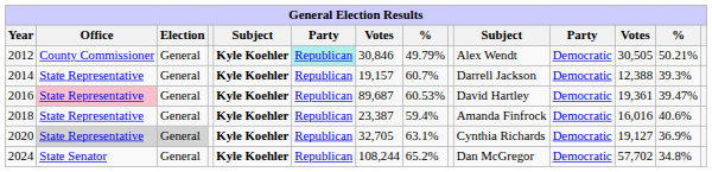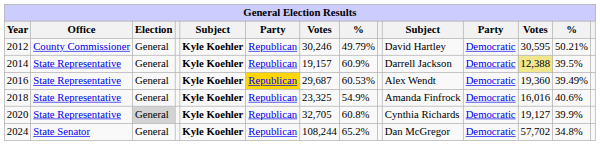 <table class="wikitable collapsible">
 <tr bgcolor="#cccccc">
 <th colspan="24" style="background: #ccccff;">General Election Results</th>
 </tr>
 <tr>
 <th><strong>Year</strong></th>
 <th><strong>Office</strong></th>
 <th><strong>Election</strong></th>
 <th></th>
 <th><strong>Subject</strong></th>
 <th><strong>Party</strong></th>
 <th><strong>Votes</strong></th>
 <th><strong>%</strong></th>
 <th></th>
 <th><strong>Subject</strong></th>
 <th><strong>Party</strong></th>
 <th><strong>Votes</strong></th>
 <th><strong>%</strong></th>
 <th></th>
 </tr>
 <tr>
 <td>2012</td>
 <td><a href='#'>County Commissioner</a></td>
 <td>General</td>
 <td></td>
 <td><strong>Kyle Koehler</strong></td>
-<td style="background: paleturquoise;"><a href='#'>Republican</a></td>
-<td>30,846</td>
+<td><a href='#'>Republican</a></td>
+<td>30,246</td>
 <td>49.79%</td>
 <td></td>
-<td>Alex Wendt</td>
+<td>David Hartley</td>
 <td><a href='#'>Democratic</a></td>
-<td>30,505</td>
+<td>30,595</td>
 <td>50.21%</td>
 <td></td>
 </tr>
 <tr>
 <td>2014</td>
 <td><a href='#'>State Representative</a></td>
 <td>General</td>
 <td></td>
 <td><strong>Kyle Koehler</strong></td>
 <td><a href='#'>Republican</a></td>
 <td>19,157</td>
-<td>60.7%</td>
+<td>60.9%</td>
 <td></td>
 <td>Darrell Jackson</td>
 <td><a href='#'>Democratic</a></td>
-<td>12,388</td>
-<td>39.3%</td>
+<td style="background: khaki;">12,388</td>
+<td>39.5%</td>
 <td></td>
 </tr>
 <tr>
 <td>2016</td>
-<td style="background: pink;"><a href='#'>State Representative</a></td>
+<td><a href='#'>State Representative</a></td>
 <td>General</td>
 <td></td>
 <td><strong>Kyle Koehler</strong></td>
-<td><a href='#'>Republican</a></td>
-<td>89,687</td>
+<td style="background: gold;"><a href='#'>Republican</a></td>
+<td>29,687</td>
 <td>60.53%</td>
 <td></td>
-<td>David Hartley</td>
+<td>Alex Wendt</td>
 <td><a href='#'>Democratic</a></td>
-<td>19,361</td>
-<td>39.47%</td>
+<td>19,360</td>
+<td>39.49%</td>
 <td></td>
 </tr>
 <tr>
 <td>2018</td>
 <td><a href='#'>State Representative</a></td>
 <td>General</td>
 <td></td>
 <td><strong>Kyle Koehler</strong></td>
 <td><a href='#'>Republican</a></td>
-<td>23,387</td>
-<td>59.4%</td>
+<td>23,325</td>
+<td>54.9%</td>
 <td></td>
 <td>Amanda Finfrock</td>
 <td><a href='#'>Democratic</a></td>
 <td>16,016</td>
 <td>40.6%</td>
 <td></td>
 </tr>
 <tr>
 <td>2020</td>
-<td style="background: lightgrey;"><a href='#'>State Representative</a></td>
+<td><a href='#'>State Representative</a></td>
 <td style="background: lightgrey;">General</td>
 <td></td>
 <td><strong>Kyle Koehler</strong></td>
 <td><a href='#'>Republican</a></td>
 <td>32,705</td>
-<td>63.1%</td>
+<td>60.8%</td>
 <td></td>
 <td>Cynthia Richards</td>
 <td><a href='#'>Democratic</a></td>
 <td>19,127</td>
-<td>36.9%</td>
+<td>39.9%</td>
 <td></td>
 </tr>
 <tr>
 <td>2024</td>
 <td><a href='#'>State Senator</a></td>
 <td>General</td>
 <td></td>
 <td><strong>Kyle Koehler</strong></td>
 <td><a href='#'>Republican</a></td>
 <td>108,244</td>
 <td>65.2%</td>
 <td></td>
 <td>Dan McGregor</td>
 <td><a href='#'>Democratic</a></td>
 <td>57,702</td>
 <td>34.8%</td>
 <td></td>
 </tr>
 </table>
